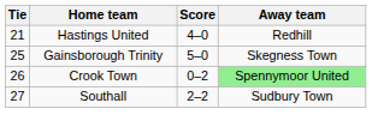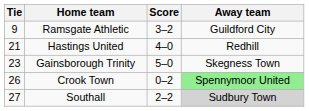 <table class="wikitable" style="text-align:center;">
 <tr>
 <th width=20>Tie</th>
 <th width=175>Home team</th>
 <th width=20>Score</th>
 <th width=175>Away team</th>
 </tr>
 <tr>
+<td>9</td>
+<td>Ramsgate Athletic</td>
+<td>3–2</td>
+<td>Guildford City</td>
+</tr>
+<tr>
 <td>21</td>
 <td>Hastings United</td>
 <td>4–0</td>
 <td>Redhill</td>
 </tr>
 <tr>
-<td>25</td>
+<td>23</td>
 <td>Gainsborough Trinity</td>
 <td>5–0</td>
 <td>Skegness Town</td>
 </tr>
 <tr>
 <td>26</td>
 <td>Crook Town</td>
 <td>0–2</td>
 <td style="background: lightgreen;">Spennymoor United</td>
 </tr>
 <tr>
 <td>27</td>
 <td>Southall</td>
 <td>2–2</td>
-<td>Sudbury Town</td>
+<td style="background: lightgrey;">Sudbury Town</td>
 </tr>
 </table>
